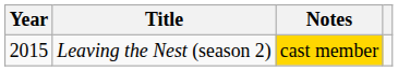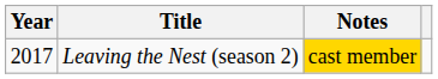 <table class="wikitable">
 <tr>
 <th>Year</th>
 <th>Title</th>
 <th>Notes</th>
 <th></th>
 </tr>
 <tr>
-<td>2015</td>
+<td>2017</td>
 <td><em>Leaving the Nest</em> (season 2)</td>
 <td style="background: gold;">cast member</td>
 <td></td>
 </tr>
 </table>
